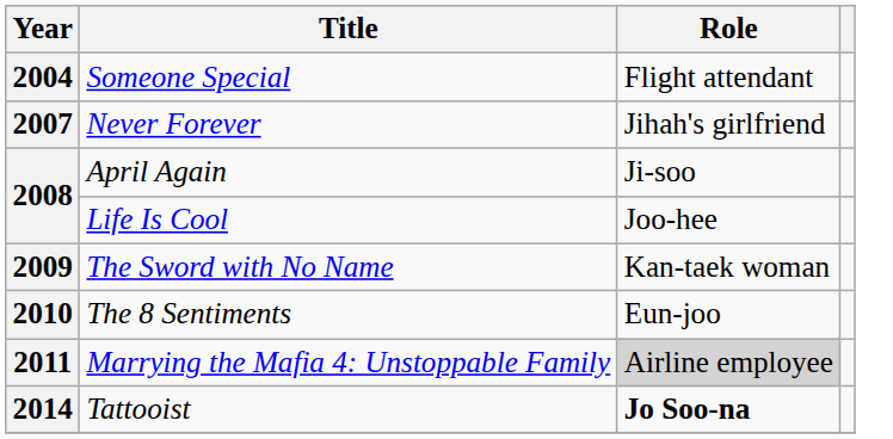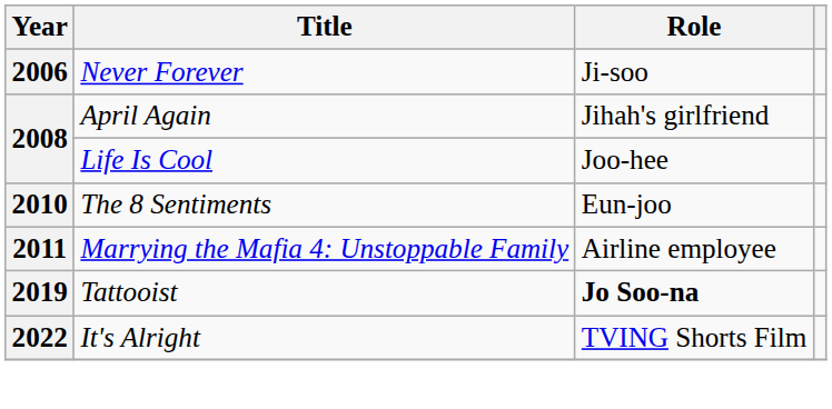 <table class="wikitable plainrowheaders sortable">
 <tr>
 <th scope="col">Year</th>
 <th scope="col">Title</th>
 <th scope="col">Role</th>
 <th scope="col" class="unsortable"></th>
 </tr>
 <tr>
-<th scope="row">2004</th>
-<td><em><a href='#'>Someone Special</a></em></td>
-<td>Flight attendant</td>
-<td style="text-align:center"></td>
-</tr>
-<tr>
-<th scope="row">2007</th>
+<th scope="row">2006</th>
 <td><em><a href='#'>Never Forever</a></em></td>
-<td>Jihah's girlfriend</td>
+<td>Ji-soo</td>
 <td style="text-align:center"></td>
 </tr>
 <tr>
 <th scope="row" rowspan="2">2008</th>
 <td><em>April Again</em></td>
-<td>Ji-soo</td>
+<td>Jihah's girlfriend</td>
 <td style="text-align:center"></td>
 </tr>
 <tr>
 <td><em><a href='#'>Life Is Cool</a></em></td>
 <td>Joo-hee</td>
-<td style="text-align:center"></td>
-</tr>
-<tr>
-<th scope="row">2009</th>
-<td><em><a href='#'>The Sword with No Name</a></em></td>
-<td>Kan-taek woman</td>
 <td style="text-align:center"></td>
 </tr>
 <tr>
 <th scope="row">2010</th>
 <td><em>The 8 Sentiments</em> </td>
 <td>Eun-joo</td>
 <td style="text-align:center"></td>
 </tr>
 <tr>
 <th scope="row">2011</th>
 <td><em><a href='#'>Marrying the Mafia 4: Unstoppable Family</a></em></td>
-<td style="background: lightgrey;">Airline employee</td>
+<td>Airline employee</td>
 <td style="text-align:center"></td>
 </tr>
 <tr>
-<th scope="row">2014</th>
+<th scope="row">2019</th>
 <td><em>Tattooist</em></td>
 <td><strong>Jo Soo-na</strong></td>
 <td style="text-align:center"></td>
 </tr>
 <tr>
+<th scope="row">2022</th>
+<td><em>It's Alright</em></td>
+<td><a href='#'>TVING</a> Shorts Film</td>
+<td style="text-align:center"></td>
+</tr>
+<tr>
 </tr>
 </table>
